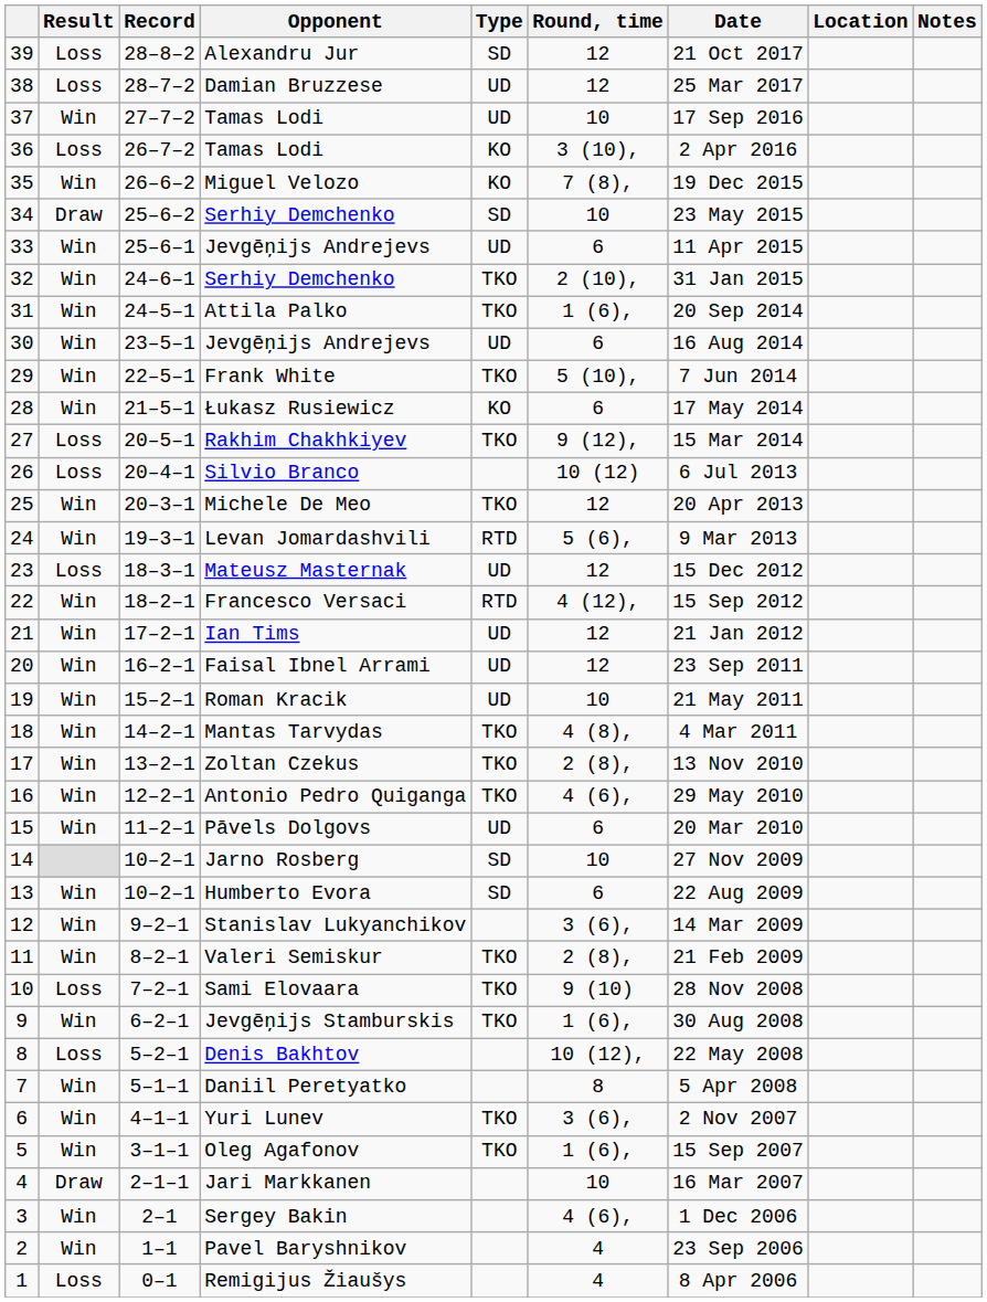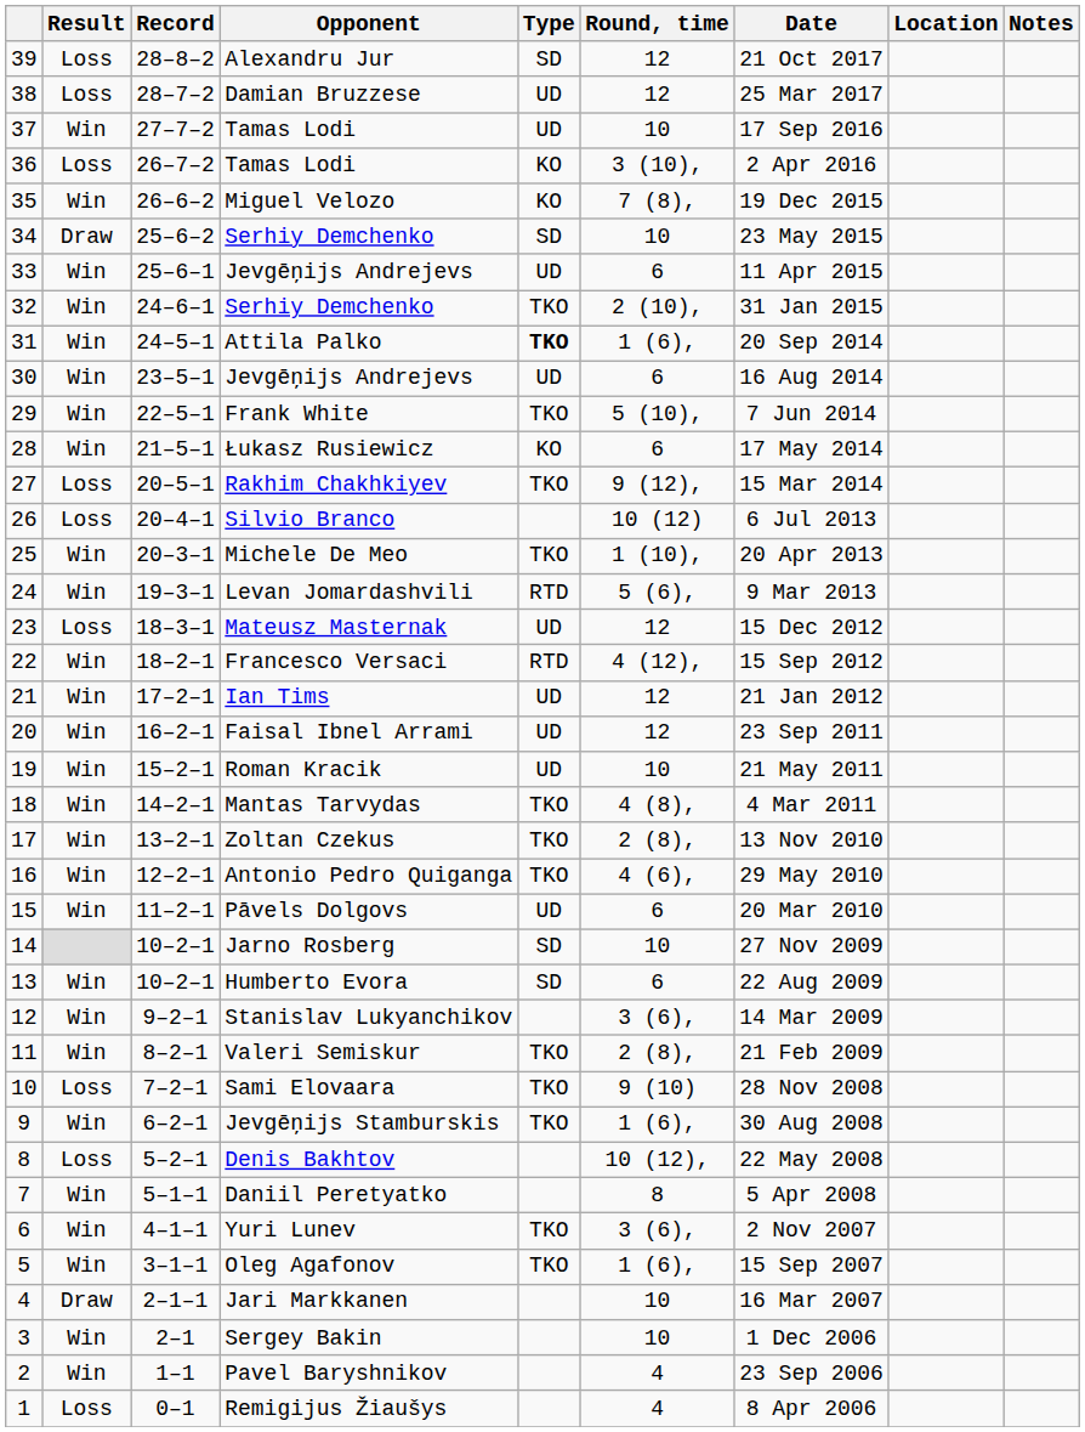 <table class="wikitable" style="text-align:center">
 <tr>
 <th></th>
 <th>Result</th>
 <th>Record</th>
 <th>Opponent</th>
 <th>Type</th>
 <th>Round, time</th>
 <th>Date</th>
 <th>Location</th>
 <th>Notes</th>
 </tr>
 <tr>
 <td>39</td>
 <td>Loss</td>
 <td>28–8–2 </td>
 <td style="text-align:left;">Alexandru Jur</td>
 <td>SD</td>
 <td>12</td>
 <td>21 Oct 2017</td>
 <td style="text-align:left;"></td>
 <td style="text-align:left;"></td>
 </tr>
 <tr>
 <td>38</td>
 <td>Loss</td>
 <td>28–7–2 </td>
 <td style="text-align:left;">Damian Bruzzese</td>
 <td>UD</td>
 <td>12</td>
 <td>25 Mar 2017</td>
 <td style="text-align:left;"></td>
 <td style="text-align:left;"></td>
 </tr>
 <tr>
 <td>37</td>
 <td>Win</td>
 <td>27–7–2 </td>
 <td style="text-align:left;">Tamas Lodi</td>
 <td>UD</td>
 <td>10</td>
 <td>17 Sep 2016</td>
 <td style="text-align:left;"></td>
 <td></td>
 </tr>
 <tr>
 <td>36</td>
 <td>Loss</td>
 <td>26–7–2 </td>
 <td style="text-align:left;">Tamas Lodi</td>
 <td>KO</td>
 <td>3 (10), </td>
 <td>2 Apr 2016</td>
 <td style="text-align:left;"></td>
 <td></td>
 </tr>
 <tr>
 <td>35</td>
 <td>Win</td>
 <td>26–6–2 </td>
 <td style="text-align:left;">Miguel Velozo</td>
 <td>KO</td>
 <td>7 (8), </td>
 <td>19 Dec 2015</td>
 <td style="text-align:left;"></td>
 <td></td>
 </tr>
 <tr>
 <td>34</td>
 <td>Draw</td>
 <td>25–6–2 </td>
 <td style="text-align:left;"><a href='#'>Serhiy Demchenko</a></td>
 <td>SD</td>
 <td>10</td>
 <td>23 May 2015</td>
 <td style="text-align:left;"></td>
 <td></td>
 </tr>
 <tr>
 <td>33</td>
 <td>Win</td>
 <td>25–6–1 </td>
 <td style="text-align:left;">Jevgēņijs Andrejevs</td>
 <td>UD</td>
 <td>6</td>
 <td>11 Apr 2015</td>
 <td style="text-align:left;"></td>
 <td></td>
 </tr>
 <tr>
 <td>32</td>
 <td>Win</td>
 <td>24–6–1 </td>
 <td style="text-align:left;"><a href='#'>Serhiy Demchenko</a></td>
 <td>TKO</td>
 <td>2 (10), </td>
 <td>31 Jan 2015</td>
 <td style="text-align:left;"></td>
 <td></td>
 </tr>
 <tr>
 <td>31</td>
 <td>Win</td>
 <td>24–5–1 </td>
 <td style="text-align:left;">Attila Palko</td>
-<td>TKO</td>
+<td><strong>TKO</strong></td>
 <td>1 (6), </td>
 <td>20 Sep 2014</td>
 <td style="text-align:left;"></td>
 <td></td>
 </tr>
 <tr>
 <td>30</td>
 <td>Win</td>
 <td>23–5–1 </td>
 <td style="text-align:left;">Jevgēņijs Andrejevs</td>
 <td>UD</td>
 <td>6</td>
 <td>16 Aug 2014</td>
 <td style="text-align:left;"></td>
 <td></td>
 </tr>
 <tr>
 <td>29</td>
 <td>Win</td>
 <td>22–5–1 </td>
 <td style="text-align:left;">Frank White</td>
 <td>TKO</td>
 <td>5 (10), </td>
 <td>7 Jun 2014</td>
 <td style="text-align:left;"></td>
 <td></td>
 </tr>
 <tr>
 <td>28</td>
 <td>Win</td>
 <td>21–5–1 </td>
 <td style="text-align:left;">Łukasz Rusiewicz</td>
 <td>KO</td>
 <td>6</td>
 <td>17 May 2014</td>
 <td style="text-align:left;"></td>
 <td></td>
 </tr>
 <tr>
 <td>27</td>
 <td>Loss</td>
 <td>20–5–1 </td>
 <td style="text-align:left;"><a href='#'>Rakhim Chakhkiyev</a></td>
 <td>TKO</td>
 <td>9 (12), </td>
 <td>15 Mar 2014</td>
 <td style="text-align:left;"></td>
 <td style="text-align:left;"></td>
 </tr>
 <tr>
 <td>26</td>
 <td>Loss</td>
 <td>20–4–1 </td>
 <td style="text-align:left;"><a href='#'>Silvio Branco</a></td>
 <td></td>
 <td>10 (12)</td>
 <td>6 Jul 2013</td>
 <td style="text-align:left;"></td>
 <td style="text-align:left;"></td>
 </tr>
 <tr>
 <td>25</td>
 <td>Win</td>
 <td>20–3–1 </td>
 <td style="text-align:left;">Michele De Meo</td>
 <td>TKO</td>
-<td>12</td>
+<td>1 (10), </td>
 <td>20 Apr 2013</td>
 <td style="text-align:left;"></td>
 <td></td>
 </tr>
 <tr>
 <td>24</td>
 <td>Win</td>
 <td>19–3–1 </td>
 <td style="text-align:left;">Levan Jomardashvili</td>
 <td>RTD</td>
 <td>5 (6), </td>
 <td>9 Mar 2013</td>
 <td style="text-align:left;"></td>
 <td></td>
 </tr>
 <tr>
 <td>23</td>
 <td>Loss</td>
 <td>18–3–1 </td>
 <td style="text-align:left;"><a href='#'>Mateusz Masternak</a></td>
 <td>UD</td>
 <td>12</td>
 <td>15 Dec 2012</td>
 <td style="text-align:left;"></td>
 <td style="text-align:left;"></td>
 </tr>
 <tr>
 <td>22</td>
 <td>Win</td>
 <td>18–2–1 </td>
 <td style="text-align:left;">Francesco Versaci</td>
 <td>RTD</td>
 <td>4 (12), </td>
 <td>15 Sep 2012</td>
 <td style="text-align:left;"></td>
 <td style="text-align:left;"></td>
 </tr>
 <tr>
 <td>21</td>
 <td>Win</td>
 <td>17–2–1 </td>
 <td style="text-align:left;"><a href='#'>Ian Tims</a></td>
 <td>UD</td>
 <td>12</td>
 <td>21 Jan 2012</td>
 <td style="text-align:left;"></td>
 <td style="text-align:left;"></td>
 </tr>
 <tr>
 <td>20</td>
 <td>Win</td>
 <td>16–2–1 </td>
 <td style="text-align:left;">Faisal Ibnel Arrami</td>
 <td>UD</td>
 <td>12</td>
 <td>23 Sep 2011</td>
 <td style="text-align:left;"></td>
 <td style="text-align:left;"></td>
 </tr>
 <tr>
 <td>19</td>
 <td>Win</td>
 <td>15–2–1 </td>
 <td style="text-align:left;">Roman Kracik</td>
 <td>UD</td>
 <td>10</td>
 <td>21 May 2011</td>
 <td style="text-align:left;"></td>
 <td></td>
 </tr>
 <tr>
 <td>18</td>
 <td>Win</td>
 <td>14–2–1 </td>
 <td style="text-align:left;">Mantas Tarvydas</td>
 <td>TKO</td>
 <td>4 (8), </td>
 <td>4 Mar 2011</td>
 <td style="text-align:left;"></td>
 <td></td>
 </tr>
 <tr>
 <td>17</td>
 <td>Win</td>
 <td>13–2–1 </td>
 <td style="text-align:left;">Zoltan Czekus</td>
 <td>TKO</td>
 <td>2 (8), </td>
 <td>13 Nov 2010</td>
 <td style="text-align:left;"></td>
 <td></td>
 </tr>
 <tr>
 <td>16</td>
 <td>Win</td>
 <td>12–2–1 </td>
 <td style="text-align:left;">Antonio Pedro Quiganga</td>
 <td>TKO</td>
 <td>4 (6), </td>
 <td>29 May 2010</td>
 <td style="text-align:left;"></td>
 <td></td>
 </tr>
 <tr>
 <td>15</td>
 <td>Win</td>
 <td>11–2–1 </td>
 <td style="text-align:left;">Pāvels Dolgovs</td>
 <td>UD</td>
 <td>6</td>
 <td>20 Mar 2010</td>
 <td style="text-align:left;"></td>
 <td></td>
 </tr>
 <tr>
 <td>14</td>
 <td style="background: #DDD"></td>
 <td>10–2–1 </td>
 <td style="text-align:left;">Jarno Rosberg</td>
 <td>SD</td>
 <td>10</td>
 <td>27 Nov 2009</td>
 <td style="text-align:left;"></td>
 <td style="text-align:left;"></td>
 </tr>
 <tr>
 <td>13</td>
 <td>Win</td>
 <td>10–2–1</td>
 <td style="text-align:left;">Humberto Evora</td>
 <td>SD</td>
 <td>6</td>
 <td>22 Aug 2009</td>
 <td style="text-align:left;"></td>
 <td></td>
 </tr>
 <tr>
 <td>12</td>
 <td>Win</td>
 <td>9–2–1</td>
 <td style="text-align:left;">Stanislav Lukyanchikov</td>
 <td></td>
 <td>3 (6), </td>
 <td>14 Mar 2009</td>
 <td style="text-align:left;"></td>
 <td></td>
 </tr>
 <tr>
 <td>11</td>
 <td>Win</td>
 <td>8–2–1</td>
 <td style="text-align:left;">Valeri Semiskur</td>
 <td>TKO</td>
 <td>2 (8), </td>
 <td>21 Feb 2009</td>
 <td style="text-align:left;"></td>
 <td style="text-align:left;"></td>
 </tr>
 <tr>
 <td>10</td>
 <td>Loss</td>
 <td>7–2–1</td>
 <td style="text-align:left;">Sami Elovaara</td>
 <td>TKO</td>
 <td>9 (10)</td>
 <td>28 Nov 2008</td>
 <td style="text-align:left;"></td>
 <td style="text-align:left;"></td>
 </tr>
 <tr>
 <td>9</td>
 <td>Win</td>
 <td>6–2–1</td>
 <td style="text-align:left;">Jevgēņijs Stamburskis</td>
 <td>TKO</td>
 <td>1 (6), </td>
 <td>30 Aug 2008</td>
 <td style="text-align:left;"></td>
 <td></td>
 </tr>
 <tr>
 <td>8</td>
 <td>Loss</td>
 <td>5–2–1</td>
 <td style="text-align:left;"><a href='#'>Denis Bakhtov</a></td>
 <td></td>
 <td>10 (12), </td>
 <td>22 May 2008</td>
 <td style="text-align:left;"></td>
 <td style="text-align:left;"></td>
 </tr>
 <tr>
 <td>7</td>
 <td>Win</td>
 <td>5–1–1</td>
 <td style="text-align:left;">Daniil Peretyatko</td>
 <td></td>
 <td>8</td>
 <td>5 Apr 2008</td>
 <td style="text-align:left;"></td>
 <td style="text-align:left;"></td>
 </tr>
 <tr>
 <td>6</td>
 <td>Win</td>
 <td>4–1–1</td>
 <td style="text-align:left;">Yuri Lunev</td>
 <td>TKO</td>
 <td>3 (6), </td>
 <td>2 Nov 2007</td>
 <td style="text-align:left;"></td>
 <td></td>
 </tr>
 <tr>
 <td>5</td>
 <td>Win</td>
 <td>3–1–1</td>
 <td style="text-align:left;">Oleg Agafonov</td>
 <td>TKO</td>
 <td>1 (6), </td>
 <td>15 Sep 2007</td>
 <td style="text-align:left;"></td>
 <td></td>
 </tr>
 <tr>
 <td>4</td>
 <td>Draw</td>
 <td>2–1–1</td>
 <td style="text-align:left;">Jari Markkanen</td>
 <td></td>
 <td>10</td>
 <td>16 Mar 2007</td>
 <td style="text-align:left;"></td>
 <td style="text-align:left;"></td>
 </tr>
 <tr>
 <td>3</td>
 <td>Win</td>
 <td>2–1</td>
 <td style="text-align:left;">Sergey Bakin</td>
 <td></td>
-<td>4 (6), </td>
+<td>10</td>
 <td>1 Dec 2006</td>
 <td style="text-align:left;"></td>
 <td></td>
 </tr>
 <tr>
 <td>2</td>
 <td>Win</td>
 <td>1–1</td>
 <td style="text-align:left;">Pavel Baryshnikov</td>
 <td></td>
 <td>4</td>
 <td>23 Sep 2006</td>
 <td style="text-align:left;"></td>
 <td></td>
 </tr>
 <tr>
 <td>1</td>
 <td>Loss</td>
 <td>0–1</td>
 <td style="text-align:left;">Remigijus Žiaušys</td>
 <td></td>
 <td>4</td>
 <td>8 Apr 2006</td>
 <td style="text-align:left;"></td>
 <td></td>
 </tr>
 </table>
